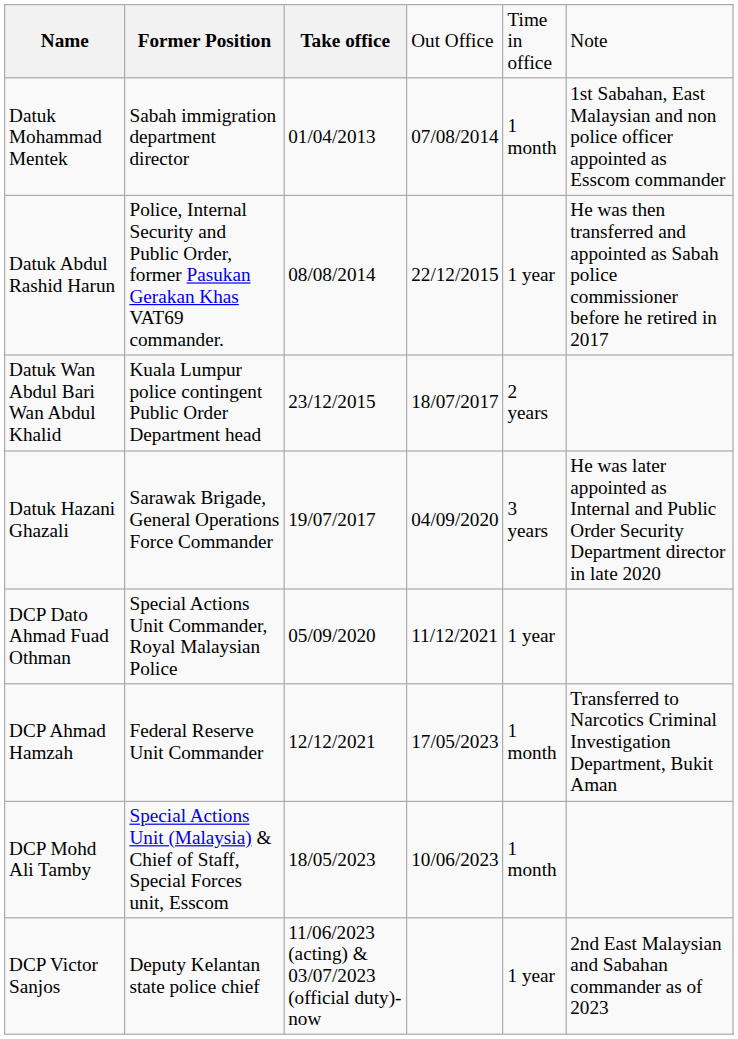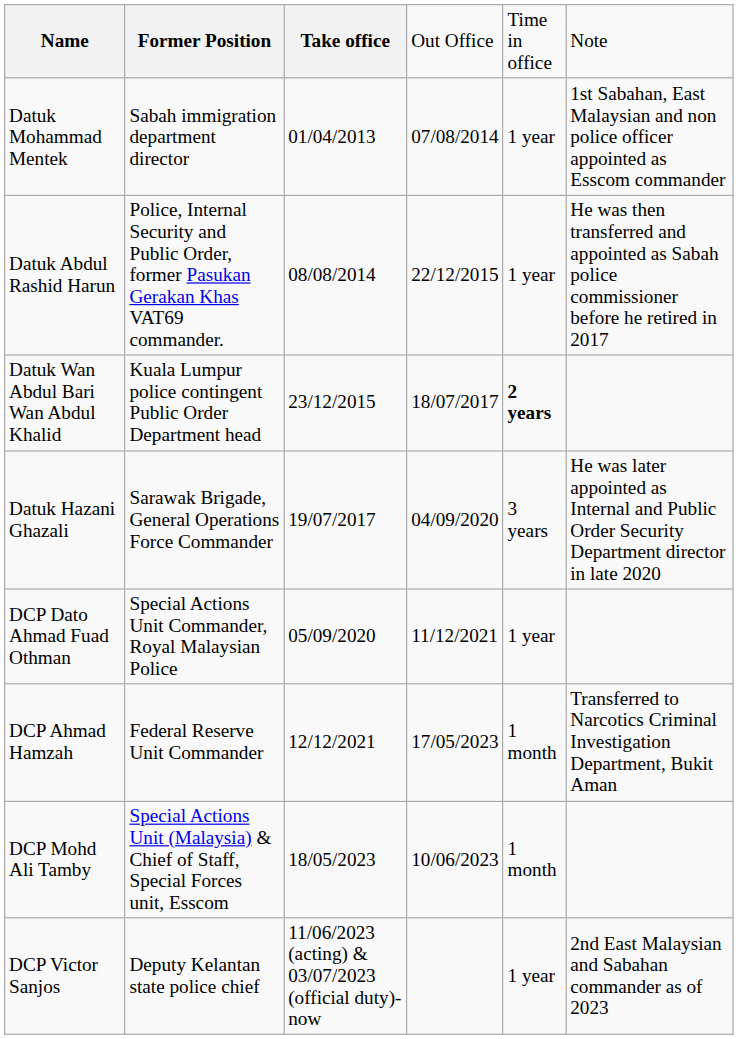 <table class=wikitable>
 <tr>
 <th>Name</th>
 <th>Former Position</th>
 <th>Take office</th>
 <td>Out Office</td>
 <td>Time in office</td>
 <td>Note</td>
 </tr>
 <tr>
 <td>Datuk Mohammad Mentek</td>
 <td>Sabah immigration department director</td>
 <td>01/04/2013</td>
 <td>07/08/2014</td>
-<td>1 month</td>
+<td>1 year</td>
 <td>1st Sabahan, East Malaysian and non police officer appointed as Esscom commander</td>
 </tr>
 <tr>
 <td>Datuk Abdul Rashid Harun</td>
 <td>Police, Internal Security and Public Order, former <a href='#'>Pasukan Gerakan Khas</a> VAT69 commander.</td>
 <td>08/08/2014</td>
 <td>22/12/2015</td>
 <td>1 year</td>
 <td>He was then transferred and appointed as Sabah police commissioner before he retired in 2017</td>
 </tr>
 <tr>
 <td>Datuk Wan Abdul Bari Wan Abdul Khalid</td>
 <td>Kuala Lumpur police contingent Public Order Department head</td>
 <td>23/12/2015</td>
 <td>18/07/2017</td>
-<td>2 years</td>
+<td><strong>2 years</strong></td>
 <td></td>
 </tr>
 <tr>
 <td>Datuk Hazani Ghazali</td>
 <td>Sarawak Brigade, General Operations Force Commander</td>
 <td>19/07/2017</td>
 <td>04/09/2020</td>
 <td>3 years</td>
 <td>He was later appointed as Internal and Public Order Security Department director in late 2020</td>
 </tr>
 <tr>
 <td>DCP Dato Ahmad Fuad Othman</td>
 <td>Special Actions Unit Commander, Royal Malaysian Police</td>
 <td>05/09/2020</td>
 <td>11/12/2021</td>
 <td>1 year</td>
 <td></td>
 </tr>
 <tr>
 <td>DCP Ahmad Hamzah</td>
 <td>Federal Reserve Unit Commander</td>
 <td>12/12/2021</td>
 <td>17/05/2023</td>
 <td>1 month</td>
 <td>Transferred to Narcotics Criminal Investigation Department, Bukit Aman</td>
 </tr>
 <tr>
 <td>DCP Mohd Ali Tamby</td>
 <td><a href='#'>Special Actions Unit (Malaysia)</a> & Chief of Staff, Special Forces unit, Esscom</td>
 <td>18/05/2023</td>
 <td>10/06/2023</td>
 <td>1 month</td>
 <td></td>
 </tr>
 <tr>
 <td>DCP Victor Sanjos</td>
 <td>Deputy Kelantan state police chief</td>
 <td>11/06/2023 (acting) & 03/07/2023 (official duty)-now</td>
 <td></td>
 <td>1 year</td>
 <td>2nd East Malaysian and Sabahan commander as of 2023</td>
 </tr>
 </table>
